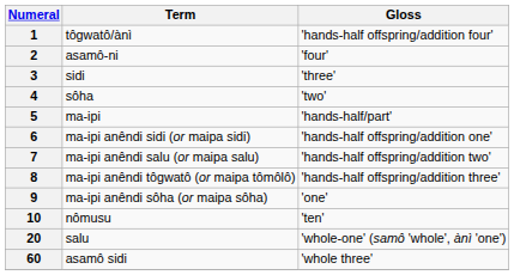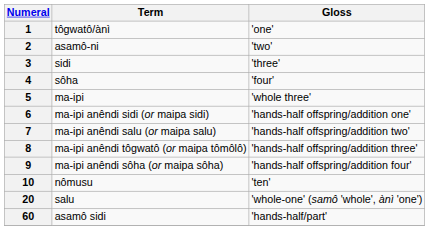 <table class="wikitable" style="text-align: left;">
 <tr>
 <th><a href='#'>Numeral</a></th>
 <th>Term</th>
 <th>Gloss</th>
 </tr>
 <tr>
 <th>1</th>
 <td>tôgwatô/ànì</td>
-<td>'hands-half offspring/addition four'</td>
+<td>'one'</td>
 </tr>
 <tr>
 <th>2</th>
 <td>asamô-ni</td>
-<td>'four'</td>
+<td>'two'</td>
 </tr>
 <tr>
 <th>3</th>
 <td>sidi</td>
 <td>'three'</td>
 </tr>
 <tr>
 <th>4</th>
 <td>sôha</td>
-<td>'two'</td>
+<td>'four'</td>
 </tr>
 <tr>
 <th>5</th>
 <td>ma-ipi</td>
-<td>'hands-half/part'</td>
+<td>'whole three'</td>
 </tr>
 <tr>
 <th>6</th>
 <td>ma-ipi anêndi sidi (<em>or</em> maipa sidi)</td>
 <td>'hands-half offspring/addition one'</td>
 </tr>
 <tr>
 <th>7</th>
 <td>ma-ipi anêndi salu (<em>or</em> maipa salu)</td>
 <td>'hands-half offspring/addition two'</td>
 </tr>
 <tr>
 <th>8</th>
 <td>ma-ipi anêndi tôgwatô (<em>or</em> maipa tômôlô)</td>
 <td>'hands-half offspring/addition three'</td>
 </tr>
 <tr>
 <th>9</th>
 <td>ma-ipi anêndi sôha (<em>or</em> maipa sôha)</td>
-<td>'one'</td>
+<td>'hands-half offspring/addition four'</td>
 </tr>
 <tr>
 <th>10</th>
 <td>nômusu</td>
 <td>'ten'</td>
 </tr>
 <tr>
 <th>20</th>
 <td>salu</td>
 <td>'whole-one' (<em>samô</em> 'whole', <em>ànì</em> 'one')</td>
 </tr>
 <tr>
 <th>60</th>
 <td>asamô sidi</td>
-<td>'whole three'</td>
+<td>'hands-half/part'</td>
 </tr>
 <tr>
 </tr>
 </table>
